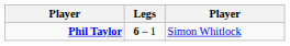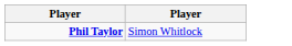 <table class=wikitable style="text-align:center">
 <tr>
 <th width=163>Player</th>
-<th width=50>Legs</th>
 <th width=163>Player</th>
 </tr>
 <tr align=left>
 <td align=right><strong><a href='#'>Phil Taylor</a></strong> </td>
-<td align=center><strong>6</strong> – 1</td>
 <td> <a href='#'>Simon Whitlock</a></td>
 </tr>
 </table>
